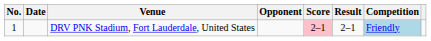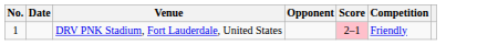 <table class="wikitable sortable">
 <tr>
 <th scope="col">No.</th>
 <th scope="col">Date</th>
 <th scope="col">Venue</th>
 <th scope="col">Opponent</th>
 <th scope="col">Score</th>
-<th scope="col">Result</th>
 <th scope="col">Competition</th>
 <th scope="col" class="unsortable"></th>
 </tr>
 <tr>
 <td style="text-align:center">1</td>
 <td></td>
 <td><a href='#'>DRV PNK Stadium</a>, <a href='#'>Fort Lauderdale</a>, United States</td>
 <td></td>
 <td style="background: pink; text-align:center">2–1</td>
-<td style="text-align:center">2–1</td>
-<td style="background: lightblue;"><a href='#'>Friendly</a></td>
+<td><a href='#'>Friendly</a></td>
 <td></td>
 </tr>
 </table>
